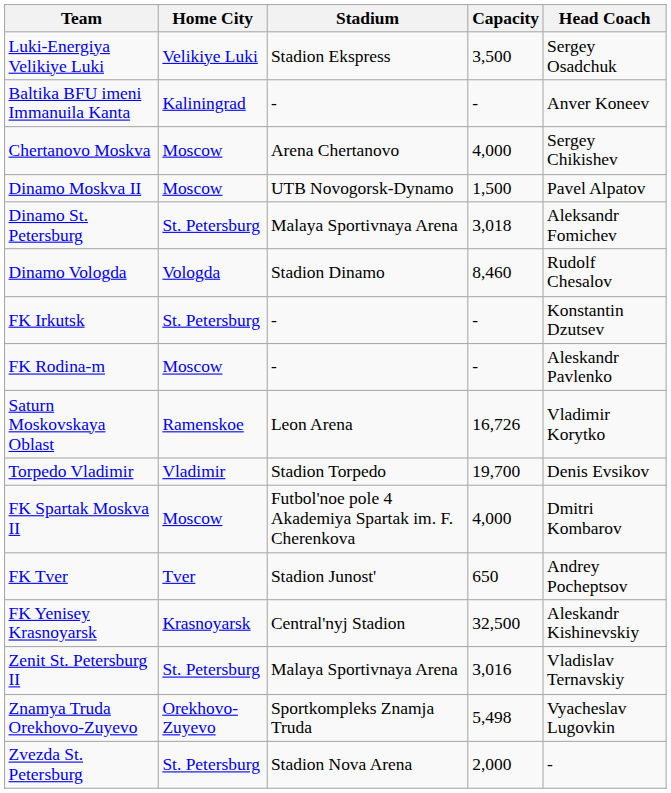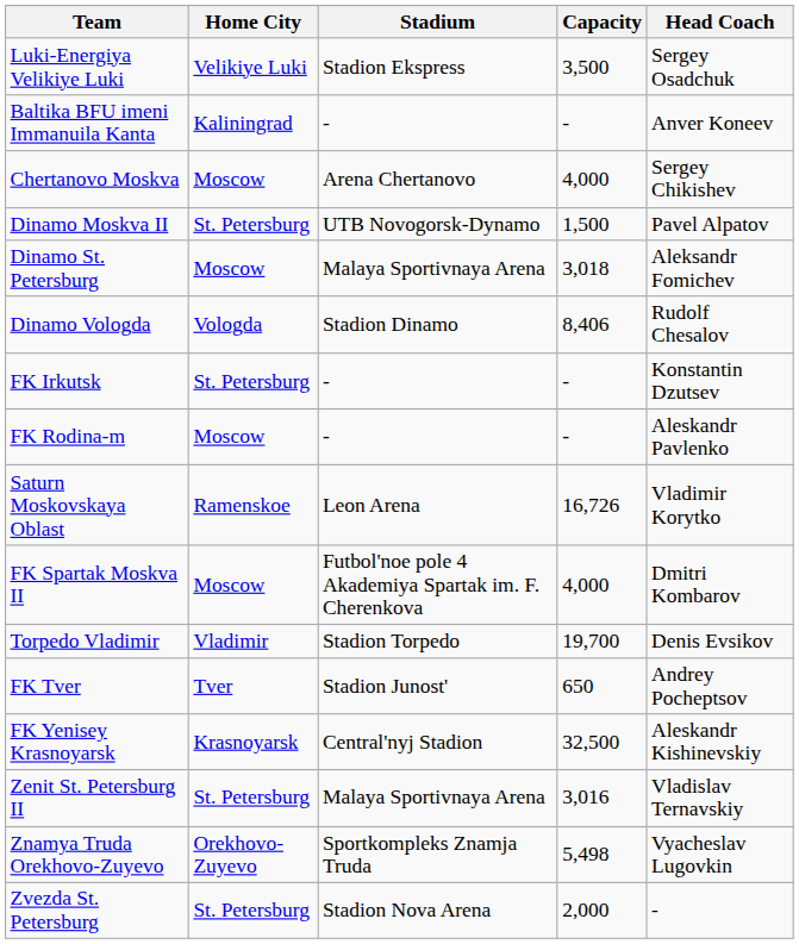 <table class="wikitable sortable">
 <tr>
 <th>Team</th>
 <th>Home City</th>
 <th>Stadium</th>
 <th>Capacity</th>
 <th>Head Coach</th>
 </tr>
 <tr>
 <td><a href='#'>Luki-Energiya Velikiye Luki</a></td>
 <td><a href='#'>Velikiye Luki</a></td>
 <td>Stadion Ekspress</td>
 <td>3,500</td>
 <td> Sergey Osadchuk</td>
 </tr>
 <tr>
 <td><a href='#'>Baltika BFU imeni Immanuila Kanta</a></td>
 <td><a href='#'>Kaliningrad</a></td>
 <td>-</td>
 <td>-</td>
 <td> Anver Koneev</td>
 </tr>
 <tr>
 <td><a href='#'>Chertanovo Moskva</a></td>
 <td><a href='#'>Moscow</a></td>
 <td>Arena Chertanovo</td>
 <td>4,000</td>
 <td> Sergey Chikishev</td>
 </tr>
 <tr>
 <td><a href='#'>Dinamo Moskva II</a></td>
-<td><a href='#'>Moscow</a></td>
+<td><a href='#'>St. Petersburg</a></td>
 <td>UTB Novogorsk-Dynamo</td>
 <td>1,500</td>
 <td> Pavel Alpatov</td>
 </tr>
 <tr>
 <td><a href='#'>Dinamo St. Petersburg</a></td>
-<td><a href='#'>St. Petersburg</a></td>
+<td><a href='#'>Moscow</a></td>
 <td>Malaya Sportivnaya Arena</td>
 <td>3,018</td>
 <td> Aleksandr Fomichev</td>
 </tr>
 <tr>
 <td><a href='#'>Dinamo Vologda</a></td>
 <td><a href='#'>Vologda</a></td>
 <td>Stadion Dinamo</td>
-<td>8,460</td>
+<td>8,406</td>
 <td> Rudolf Chesalov</td>
 </tr>
 <tr>
 <td><a href='#'>FK Irkutsk</a></td>
 <td><a href='#'>St. Petersburg</a></td>
 <td>-</td>
 <td>-</td>
 <td> Konstantin Dzutsev</td>
 </tr>
 <tr>
 <td><a href='#'>FK Rodina-m</a></td>
 <td><a href='#'>Moscow</a></td>
 <td>-</td>
 <td>-</td>
 <td> Aleskandr Pavlenko</td>
 </tr>
 <tr>
 <td><a href='#'>Saturn Moskovskaya Oblast</a></td>
 <td><a href='#'>Ramenskoe</a></td>
 <td>Leon Arena</td>
 <td>16,726</td>
 <td> Vladimir Korytko</td>
 </tr>
 <tr>
+<td><a href='#'>FK Spartak Moskva II</a></td>
+<td><a href='#'>Moscow</a></td>
+<td>Futbol'noe pole 4 Akademiya Spartak im. F. Cherenkova</td>
+<td>4,000</td>
+<td> Dmitri Kombarov</td>
+</tr>
+<tr>
 <td><a href='#'>Torpedo Vladimir</a></td>
 <td><a href='#'>Vladimir</a></td>
 <td>Stadion Torpedo</td>
 <td>19,700</td>
 <td> Denis Evsikov</td>
-</tr>
-<tr>
-<td><a href='#'>FK Spartak Moskva II</a></td>
-<td><a href='#'>Moscow</a></td>
-<td>Futbol'noe pole 4 Akademiya Spartak im. F. Cherenkova</td>
-<td>4,000</td>
-<td> Dmitri Kombarov</td>
 </tr>
 <tr>
 <td><a href='#'>FK Tver</a></td>
 <td><a href='#'>Tver</a></td>
 <td>Stadion Junost'</td>
 <td>650</td>
 <td> Andrey Pocheptsov</td>
 </tr>
 <tr>
 <td><a href='#'>FK Yenisey Krasnoyarsk</a></td>
 <td><a href='#'>Krasnoyarsk</a></td>
 <td>Central'nyj Stadion</td>
 <td>32,500</td>
 <td> Aleskandr Kishinevskiy</td>
 </tr>
 <tr>
 <td><a href='#'>Zenit St. Petersburg II</a></td>
 <td><a href='#'>St. Petersburg</a></td>
 <td>Malaya Sportivnaya Arena</td>
 <td>3,016</td>
 <td> Vladislav Ternavskiy</td>
 </tr>
 <tr>
 <td><a href='#'>Znamya Truda Orekhovo-Zuyevo</a></td>
 <td><a href='#'>Orekhovo-Zuyevo</a></td>
 <td>Sportkompleks Znamja Truda</td>
 <td>5,498</td>
 <td> Vyacheslav Lugovkin</td>
 </tr>
 <tr>
 <td><a href='#'>Zvezda St. Petersburg</a></td>
 <td><a href='#'>St. Petersburg</a></td>
 <td>Stadion Nova Arena</td>
 <td>2,000</td>
 <td>-</td>
 </tr>
 </table>
